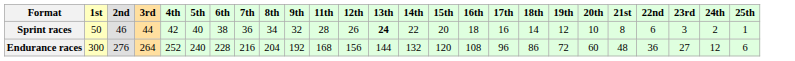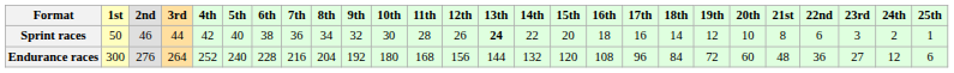 <table class="wikitable" style="font-size:85%; text-align:center">
 <tr>
 <th>Format</th>
 <td style="background:#ffffbf;"> <strong>1st</strong> </td>
 <td style="background:#dfdfdf;"> <strong>2nd</strong> </td>
 <td style="background:#ffdf9f;"> <strong>3rd</strong> </td>
 <td style="background:#dfffdf;"> <strong>4th</strong> </td>
 <td style="background:#dfffdf;"> <strong>5th</strong> </td>
 <td style="background:#dfffdf;"> <strong>6th</strong> </td>
 <td style="background:#dfffdf;"> <strong>7th</strong> </td>
 <td style="background:#dfffdf;"> <strong>8th</strong> </td>
 <td style="background:#dfffdf;"> <strong>9th</strong> </td>
+<td style="background:#dfffdf;"> <strong>10th</strong> </td>
 <td style="background:#dfffdf;"> <strong>11th</strong> </td>
 <td style="background:#dfffdf;"> <strong>12th</strong> </td>
 <td style="background:#dfffdf;"> <strong>13th</strong> </td>
 <td style="background:#dfffdf;"> <strong>14th</strong> </td>
 <td style="background:#dfffdf;"> <strong>15th</strong> </td>
 <td style="background:#dfffdf;"> <strong>16th</strong> </td>
 <td style="background:#dfffdf;"> <strong>17th</strong> </td>
 <td style="background:#dfffdf;"> <strong>18th</strong> </td>
 <td style="background:#dfffdf;"> <strong>19th</strong> </td>
 <td style="background:#dfffdf;"> <strong>20th</strong> </td>
 <td style="background:#dfffdf;"> <strong>21st</strong> </td>
 <td style="background:#dfffdf;"> <strong>22nd</strong> </td>
 <td style="background:#dfffdf;"> <strong>23rd</strong> </td>
 <td style="background:#dfffdf;"> <strong>24th</strong> </td>
 <td style="background:#dfffdf;"> <strong>25th</strong> </td>
 </tr>
 <tr>
 <th>Sprint races</th>
 <td style="background:#ffffbf;">50</td>
 <td style="background:#dfdfdf;">46</td>
 <td style="background:#ffdf9f;">44</td>
 <td style="background:#dfffdf;">42</td>
 <td style="background:#dfffdf;">40</td>
 <td style="background:#dfffdf;">38</td>
 <td style="background:#dfffdf;">36</td>
 <td style="background:#dfffdf;">34</td>
 <td style="background:#dfffdf;">32</td>
+<td style="background:#dfffdf;">30</td>
 <td style="background:#dfffdf;">28</td>
 <td style="background:#dfffdf;">26</td>
 <td style="background:#dfffdf;"><strong>24</strong></td>
 <td style="background:#dfffdf;">22</td>
 <td style="background:#dfffdf;">20</td>
 <td style="background:#dfffdf;">18</td>
 <td style="background:#dfffdf;">16</td>
 <td style="background:#dfffdf;">14</td>
 <td style="background:#dfffdf;">12</td>
 <td style="background:#dfffdf;">10</td>
 <td style="background:#dfffdf;">8</td>
 <td style="background:#dfffdf;">6</td>
 <td style="background:#dfffdf;">3</td>
 <td style="background:#dfffdf;">2</td>
 <td style="background:#dfffdf;">1</td>
 </tr>
 <tr>
 <th>Endurance races</th>
 <td style="background:#ffffbf;">300</td>
 <td style="background:#dfdfdf;">276</td>
 <td style="background:#ffdf9f;">264</td>
 <td style="background:#dfffdf;">252</td>
 <td style="background:#dfffdf;">240</td>
 <td style="background:#dfffdf;">228</td>
 <td style="background:#dfffdf;">216</td>
 <td style="background:#dfffdf;">204</td>
 <td style="background:#dfffdf;">192</td>
+<td style="background:#dfffdf;">180</td>
 <td style="background:#dfffdf;">168</td>
 <td style="background:#dfffdf;">156</td>
 <td style="background:#dfffdf;">144</td>
 <td style="background:#dfffdf;">132</td>
 <td style="background:#dfffdf;">120</td>
 <td style="background:#dfffdf;">108</td>
 <td style="background:#dfffdf;">96</td>
-<td style="background:#dfffdf;">86</td>
+<td style="background:#dfffdf;">84</td>
 <td style="background:#dfffdf;">72</td>
 <td style="background:#dfffdf;">60</td>
 <td style="background:#dfffdf;">48</td>
 <td style="background:#dfffdf;">36</td>
 <td style="background:#dfffdf;">27</td>
 <td style="background:#dfffdf;">12</td>
 <td style="background:#dfffdf;">6</td>
 </tr>
 </table>
